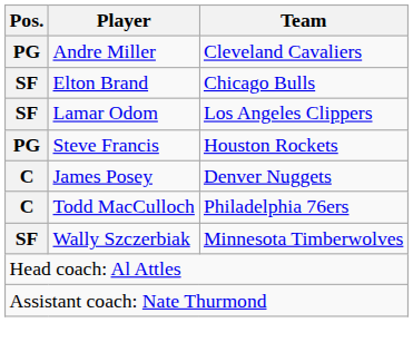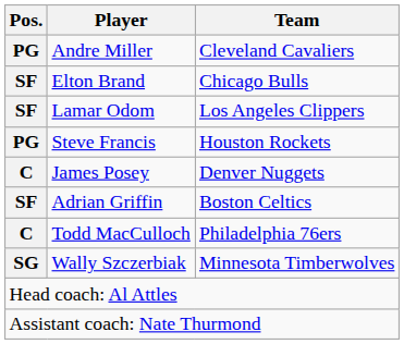 <table class="wikitable">
 <tr>
 <th>Pos.</th>
 <th>Player</th>
 <th>Team</th>
 </tr>
 <tr>
 <th>PG</th>
 <td><a href='#'>Andre Miller</a></td>
 <td><a href='#'>Cleveland Cavaliers</a></td>
 </tr>
 <tr>
 <th>SF</th>
 <td><a href='#'>Elton Brand</a></td>
 <td><a href='#'>Chicago Bulls</a></td>
 </tr>
 <tr>
 <th>SF</th>
 <td><a href='#'>Lamar Odom</a></td>
 <td><a href='#'>Los Angeles Clippers</a></td>
 </tr>
 <tr>
 <th>PG</th>
 <td><a href='#'>Steve Francis</a></td>
 <td><a href='#'>Houston Rockets</a></td>
 </tr>
 <tr>
 <th>C</th>
 <td><a href='#'>James Posey</a></td>
 <td><a href='#'>Denver Nuggets</a></td>
 </tr>
 <tr>
+<th>SF</th>
+<td><a href='#'>Adrian Griffin</a></td>
+<td><a href='#'>Boston Celtics</a></td>
+</tr>
+<tr>
 <th>C</th>
 <td><a href='#'>Todd MacCulloch</a></td>
 <td><a href='#'>Philadelphia 76ers</a></td>
 </tr>
 <tr>
-<th>SF</th>
+<th>SG</th>
 <td><a href='#'>Wally Szczerbiak</a></td>
 <td><a href='#'>Minnesota Timberwolves</a></td>
 </tr>
 <tr>
 <td colspan="3">Head coach: <a href='#'>Al Attles</a></td>
 </tr>
 <tr>
 <td colspan="3">Assistant coach: <a href='#'>Nate Thurmond</a></td>
 </tr>
 </table>
